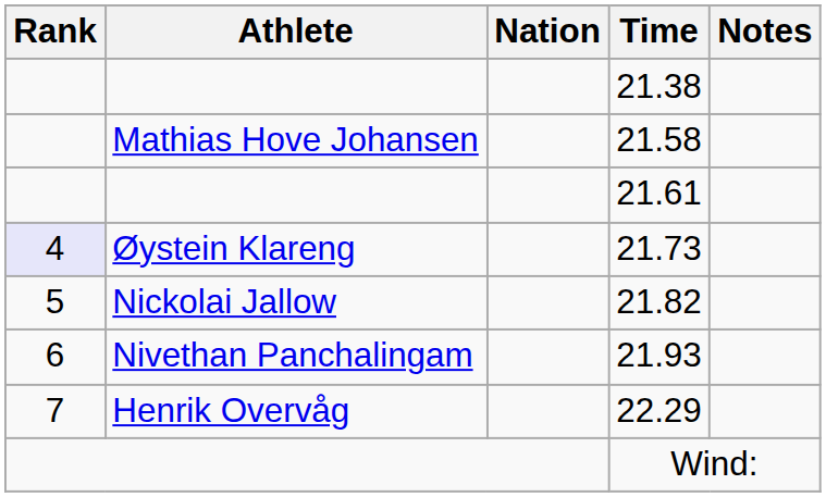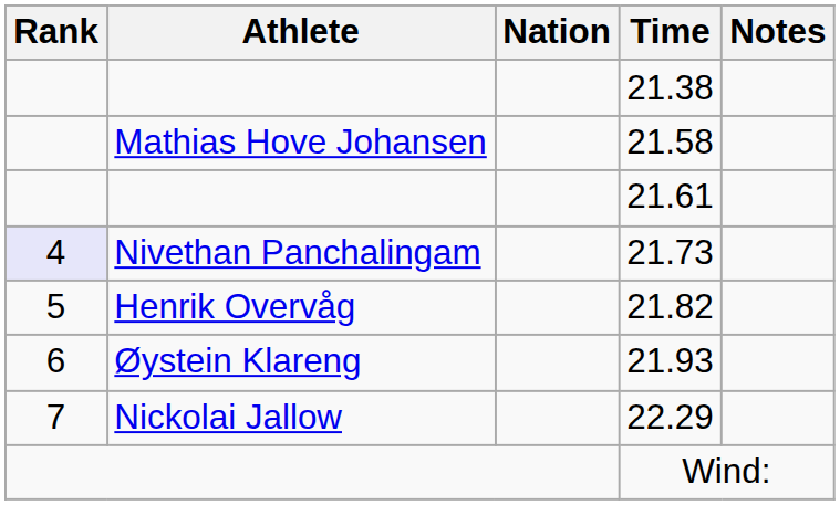 <table class="wikitable sortable" style="text-align:center;">
 <tr>
 <th scope="col" style="width: 10px;">Rank</th>
 <th scope="col">Athlete</th>
 <th scope="col">Nation</th>
 <th scope="col">Time</th>
 <th scope="col">Notes</th>
 </tr>
 <tr>
 <td></td>
 <td align=left></td>
 <td align=left></td>
 <td>21.38</td>
 <td></td>
 </tr>
 <tr>
 <td></td>
 <td align=left><a href='#'>Mathias Hove Johansen</a></td>
 <td align=left></td>
 <td>21.58</td>
 <td></td>
 </tr>
 <tr>
 <td></td>
 <td align=left></td>
 <td align=left></td>
 <td>21.61</td>
 <td></td>
 </tr>
 <tr>
 <td style="background: lavender;">4</td>
-<td align=left><a href='#'>Øystein Klareng</a></td>
+<td align=left><a href='#'>Nivethan Panchalingam</a></td>
 <td align=left></td>
 <td>21.73</td>
 <td></td>
 </tr>
 <tr>
 <td>5</td>
-<td align=left><a href='#'>Nickolai Jallow</a></td>
+<td align=left><a href='#'>Henrik Overvåg</a></td>
 <td align=left></td>
 <td>21.82</td>
 <td></td>
 </tr>
 <tr>
 <td>6</td>
-<td align=left><a href='#'>Nivethan Panchalingam</a></td>
+<td align=left><a href='#'>Øystein Klareng</a></td>
 <td align=left></td>
 <td>21.93</td>
 <td></td>
 </tr>
 <tr>
 <td>7</td>
-<td align=left><a href='#'>Henrik Overvåg</a></td>
+<td align=left><a href='#'>Nickolai Jallow</a></td>
 <td align=left></td>
 <td>22.29</td>
 <td></td>
 </tr>
 <tr class="sortbottom">
 <td colspan="3"></td>
 <td colspan="2">Wind: </td>
 </tr>
 </table>
